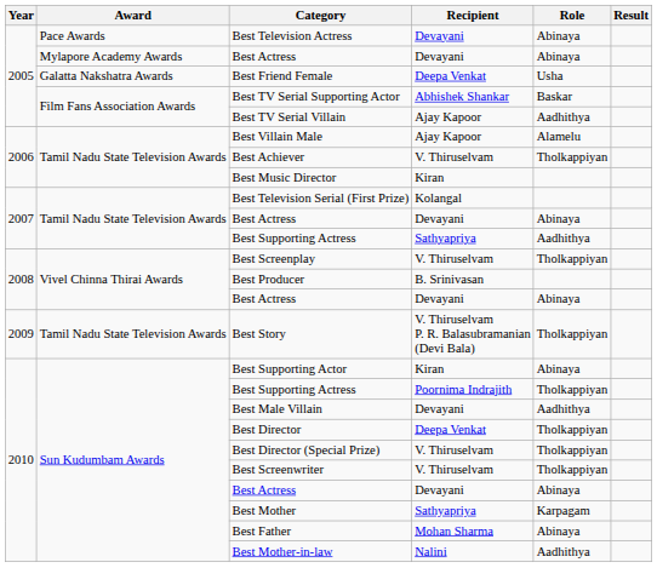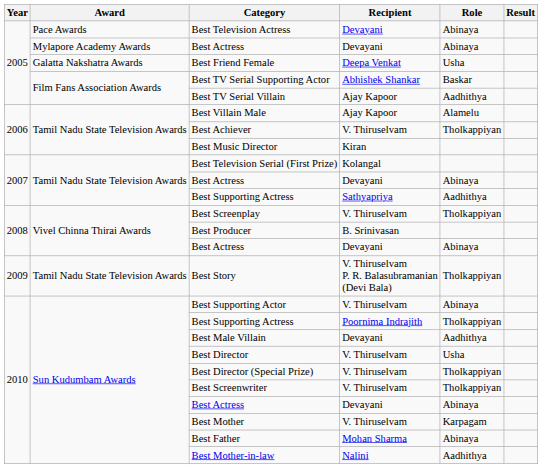 <table class="wikitable">
 <tr>
 <th>Year</th>
 <th>Award</th>
 <th>Category</th>
 <th>Recipient</th>
 <th>Role</th>
 <th>Result</th>
 </tr>
 <tr>
 <td rowspan="5">2005</td>
 <td>Pace Awards</td>
 <td>Best Television Actress</td>
 <td><a href='#'>Devayani</a></td>
 <td>Abinaya</td>
 <td></td>
 </tr>
 <tr>
 <td>Mylapore Academy Awards</td>
 <td>Best Actress</td>
 <td>Devayani</td>
 <td>Abinaya</td>
 <td></td>
 </tr>
 <tr>
 <td>Galatta Nakshatra Awards</td>
 <td>Best Friend Female</td>
 <td><a href='#'>Deepa Venkat</a></td>
 <td>Usha</td>
 <td></td>
 </tr>
 <tr>
 <td rowspan="2">Film Fans Association Awards</td>
 <td>Best TV Serial Supporting Actor</td>
 <td><a href='#'>Abhishek Shankar</a></td>
 <td>Baskar</td>
 <td></td>
 </tr>
 <tr>
 <td>Best TV Serial Villain</td>
 <td>Ajay Kapoor</td>
 <td>Aadhithya</td>
 <td></td>
 </tr>
 <tr>
 <td rowspan="3">2006</td>
 <td rowspan="3">Tamil Nadu State Television Awards</td>
 <td>Best Villain Male</td>
 <td>Ajay Kapoor</td>
 <td>Alamelu</td>
 <td></td>
 </tr>
 <tr>
 <td>Best Achiever</td>
 <td>V. Thiruselvam</td>
 <td>Tholkappiyan</td>
 <td></td>
 </tr>
 <tr>
 <td>Best Music Director</td>
 <td>Kiran</td>
 <td></td>
 <td></td>
 </tr>
 <tr>
 <td rowspan="3">2007</td>
 <td rowspan="3">Tamil Nadu State Television Awards</td>
 <td>Best Television Serial (First Prize)</td>
 <td>Kolangal</td>
 <td></td>
 <td></td>
 </tr>
 <tr>
 <td>Best Actress</td>
 <td>Devayani</td>
 <td>Abinaya</td>
 <td></td>
 </tr>
 <tr>
 <td>Best Supporting Actress</td>
 <td><a href='#'>Sathyapriya</a></td>
 <td>Aadhithya</td>
 <td></td>
 </tr>
 <tr>
 <td rowspan="3">2008</td>
 <td rowspan="3">Vivel Chinna Thirai Awards</td>
 <td>Best Screenplay</td>
 <td>V. Thiruselvam</td>
 <td>Tholkappiyan</td>
 <td></td>
 </tr>
 <tr>
 <td>Best Producer</td>
 <td>B. Srinivasan</td>
 <td></td>
 <td></td>
 </tr>
 <tr>
 <td>Best Actress</td>
 <td>Devayani</td>
 <td>Abinaya</td>
 <td></td>
 </tr>
 <tr>
 <td>2009</td>
 <td>Tamil Nadu State Television Awards</td>
 <td>Best Story</td>
 <td>V. Thiruselvam<br>P. R. Balasubramanian<br>(Devi Bala)</td>
 <td>Tholkappiyan</td>
 <td></td>
 </tr>
 <tr>
 <td rowspan="10">2010</td>
 <td rowspan="10"><a href='#'>Sun Kudumbam Awards</a></td>
 <td>Best Supporting Actor</td>
-<td>Kiran</td>
+<td>V. Thiruselvam</td>
 <td>Abinaya</td>
 <td></td>
 </tr>
 <tr>
 <td>Best Supporting Actress</td>
 <td><a href='#'>Poornima Indrajith</a></td>
 <td>Tholkappiyan</td>
 <td></td>
 </tr>
 <tr>
 <td>Best Male Villain</td>
 <td>Devayani</td>
 <td>Aadhithya</td>
 <td></td>
 </tr>
 <tr>
 <td>Best Director</td>
-<td><a href='#'>Deepa Venkat</a></td>
-<td>Tholkappiyan</td>
+<td>V. Thiruselvam</td>
+<td>Usha</td>
 <td></td>
 </tr>
 <tr>
 <td>Best Director (Special Prize)</td>
 <td>V. Thiruselvam</td>
 <td>Tholkappiyan</td>
 <td></td>
 </tr>
 <tr>
 <td>Best Screenwriter</td>
 <td>V. Thiruselvam</td>
 <td>Tholkappiyan</td>
 <td></td>
 </tr>
 <tr>
 <td><a href='#'>Best Actress</a></td>
 <td>Devayani</td>
 <td>Abinaya</td>
 <td></td>
 </tr>
 <tr>
 <td>Best Mother</td>
-<td><a href='#'>Sathyapriya</a></td>
+<td>V. Thiruselvam</td>
 <td>Karpagam</td>
 <td></td>
 </tr>
 <tr>
 <td>Best Father</td>
 <td><a href='#'>Mohan Sharma</a></td>
 <td>Abinaya</td>
 <td></td>
 </tr>
 <tr>
 <td><a href='#'>Best Mother-in-law</a></td>
 <td><a href='#'>Nalini</a></td>
 <td>Aadhithya</td>
 <td></td>
 </tr>
 </table>
